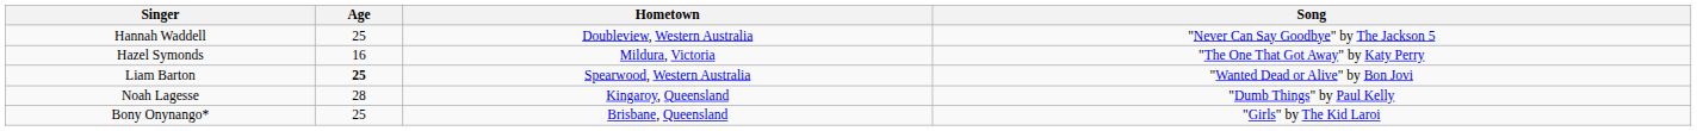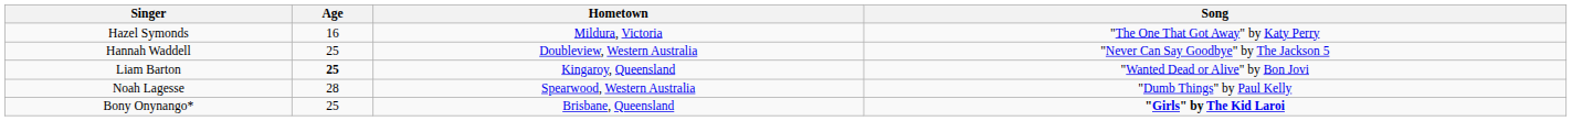 <table class="wikitable plainrowheaders" style="text-align:center; line-height:16px; width:99%;">
 <tr>
 <th scope="col">Singer</th>
 <th>Age</th>
 <th>Hometown</th>
 <th scope="col">Song</th>
 </tr>
 <tr>
+<td>Hazel Symonds</td>
+<td>16</td>
+<td><a href='#'>Mildura</a>, <a href='#'>Victoria</a></td>
+<td>"<a href='#'>The One That Got Away</a>" by <a href='#'>Katy Perry</a></td>
+</tr>
+<tr>
 <td>Hannah Waddell</td>
 <td>25</td>
 <td><a href='#'>Doubleview</a>, <a href='#'>Western Australia</a></td>
 <td>"<a href='#'>Never Can Say Goodbye</a>" by <a href='#'>The Jackson 5</a></td>
 </tr>
 <tr>
-<td>Hazel Symonds</td>
-<td>16</td>
-<td><a href='#'>Mildura</a>, <a href='#'>Victoria</a></td>
-<td>"<a href='#'>The One That Got Away</a>" by <a href='#'>Katy Perry</a></td>
-</tr>
-<tr>
 <td>Liam Barton</td>
 <td><strong>25</strong></td>
-<td><a href='#'>Spearwood</a>, <a href='#'>Western Australia</a></td>
+<td><a href='#'>Kingaroy</a>, <a href='#'>Queensland</a></td>
 <td>"<a href='#'>Wanted Dead or Alive</a>" by <a href='#'>Bon Jovi</a></td>
 </tr>
 <tr>
 <td>Noah Lagesse</td>
 <td>28</td>
-<td><a href='#'>Kingaroy</a>, <a href='#'>Queensland</a></td>
+<td><a href='#'>Spearwood</a>, <a href='#'>Western Australia</a></td>
 <td>"<a href='#'>Dumb Things</a>" by <a href='#'>Paul Kelly</a></td>
 </tr>
 <tr>
 <td>Bony Onynango*</td>
 <td>25</td>
 <td><a href='#'>Brisbane</a>, <a href='#'>Queensland</a></td>
-<td>"<a href='#'>Girls</a>" by <a href='#'>The Kid Laroi</a></td>
+<td><strong>"<a href='#'>Girls</a>" by <a href='#'>The Kid Laroi</a></strong></td>
 </tr>
 </table>
